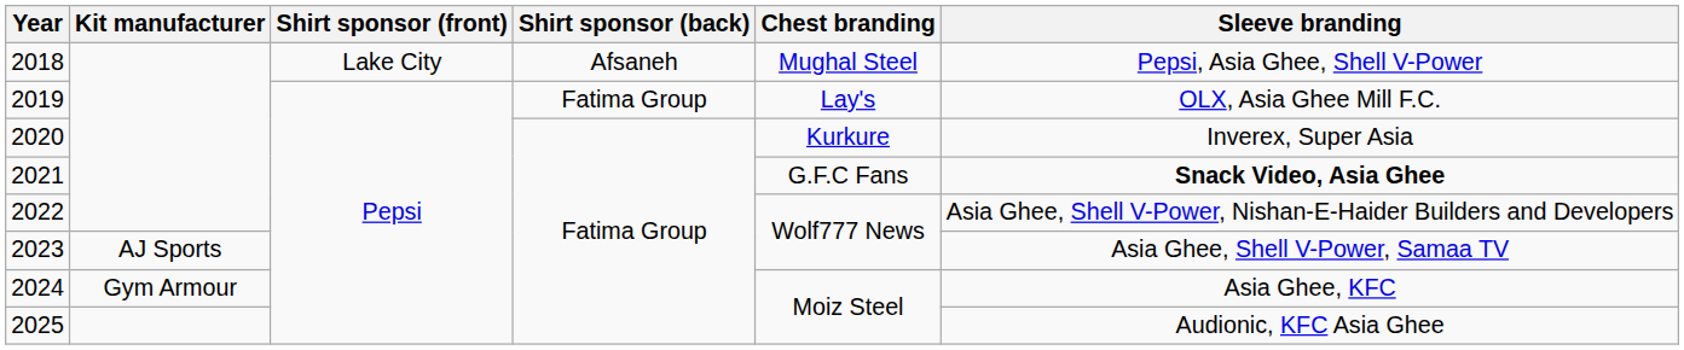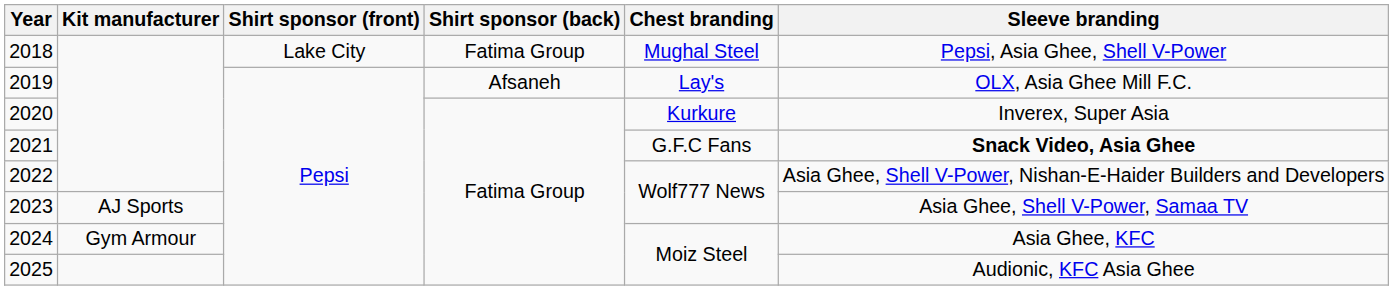 <table class="wikitable" style="text-align: center;">
 <tr>
 <th>Year</th>
 <th>Kit manufacturer</th>
 <th>Shirt sponsor (front)</th>
 <th>Shirt sponsor (back)</th>
 <th>Chest branding</th>
 <th>Sleeve branding</th>
 </tr>
 <tr>
 <td>2018</td>
 <td rowspan="5"></td>
 <td>Lake City</td>
-<td>Afsaneh</td>
+<td>Fatima Group</td>
 <td><a href='#'>Mughal Steel</a></td>
 <td><a href='#'>Pepsi</a>, Asia Ghee, <a href='#'>Shell V-Power</a></td>
 </tr>
 <tr>
 <td>2019</td>
 <td rowspan="7"><a href='#'>Pepsi</a></td>
-<td>Fatima Group</td>
+<td>Afsaneh</td>
 <td><a href='#'>Lay's</a></td>
 <td><a href='#'>OLX</a>, Asia Ghee Mill F.C.</td>
 </tr>
 <tr>
 <td>2020</td>
 <td rowspan="6">Fatima Group</td>
 <td><a href='#'>Kurkure</a></td>
 <td>Inverex, Super Asia</td>
 </tr>
 <tr>
 <td>2021</td>
 <td>G.F.C Fans</td>
 <td><strong>Snack Video, Asia Ghee</strong></td>
 </tr>
 <tr>
 <td>2022</td>
 <td rowspan="2">Wolf777 News</td>
 <td>Asia Ghee, <a href='#'>Shell V-Power</a>, Nishan-E-Haider Builders and Developers</td>
 </tr>
 <tr>
 <td>2023</td>
 <td>AJ Sports</td>
 <td>Asia Ghee, <a href='#'>Shell V-Power</a>, <a href='#'>Samaa TV</a></td>
 </tr>
 <tr>
 <td>2024</td>
 <td>Gym Armour</td>
 <td rowspan=2>Moiz Steel</td>
 <td>Asia Ghee, <a href='#'>KFC</a></td>
 </tr>
 <tr>
 <td>2025</td>
 <td></td>
 <td>Audionic, <a href='#'>KFC</a> Asia Ghee</td>
 </tr>
 </table>
